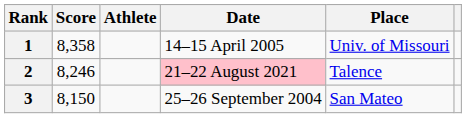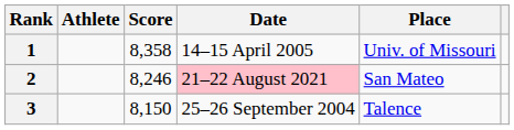 <table class="wikitable">
 <tr>
 <th>Rank</th>
+<th>Athlete</th>
 <th>Score</th>
-<th>Athlete</th>
 <th>Date</th>
 <th>Place</th>
 <th></th>
 </tr>
 <tr>
 <th>1</th>
+<td></td>
 <td align=center>8,358</td>
-<td></td>
 <td>14–15 April 2005</td>
 <td><a href='#'>Univ. of Missouri</a></td>
 <td></td>
 </tr>
 <tr>
 <th>2</th>
+<td></td>
 <td align=center>8,246</td>
-<td></td>
 <td style="background: pink;">21–22 August 2021</td>
-<td><a href='#'>Talence</a></td>
+<td><a href='#'>San Mateo</a></td>
 <td></td>
 </tr>
 <tr>
 <th>3</th>
+<td></td>
 <td align=center>8,150</td>
-<td></td>
 <td>25–26 September 2004</td>
-<td><a href='#'>San Mateo</a></td>
+<td><a href='#'>Talence</a></td>
 <td></td>
 </tr>
 </table>
